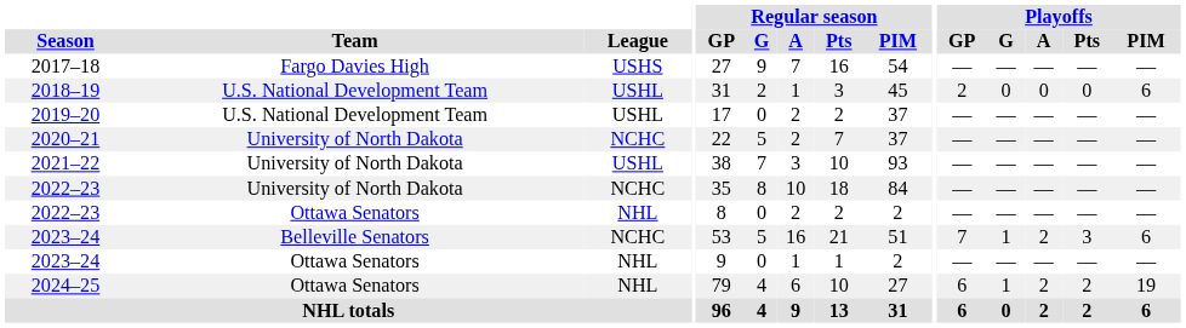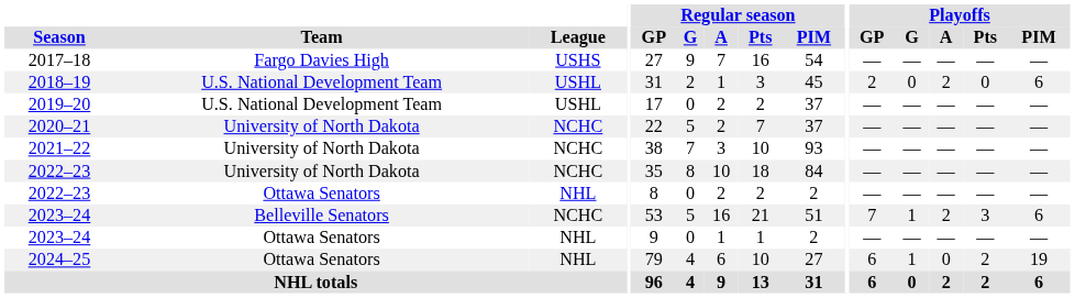 <table border="0" cellpadding="1" cellspacing="0" style="text-align:center; width:60em">
 <tr bgcolor="#e0e0e0">
 <th colspan="3" bgcolor="#ffffff"></th>
 <th rowspan="100" bgcolor="#ffffff"></th>
 <th colspan="5"><a href='#'>Regular season</a></th>
 <th rowspan="100" bgcolor="#ffffff"></th>
 <th colspan="5"><a href='#'>Playoffs</a></th>
 </tr>
 <tr bgcolor="#e0e0e0">
 <th><a href='#'>Season</a></th>
 <th>Team</th>
 <th>League</th>
 <th>GP</th>
 <th><a href='#'>G</a></th>
 <th><a href='#'>A</a></th>
 <th><a href='#'>Pts</a></th>
 <th><a href='#'>PIM</a></th>
 <th>GP</th>
 <th>G</th>
 <th>A</th>
 <th>Pts</th>
 <th>PIM</th>
 </tr>
 <tr>
 <td>2017–18</td>
 <td><a href='#'>Fargo Davies High</a></td>
 <td><a href='#'>USHS</a></td>
 <td>27</td>
 <td>9</td>
 <td>7</td>
 <td>16</td>
 <td>54</td>
 <td>—</td>
 <td>—</td>
 <td>—</td>
 <td>—</td>
 <td>—</td>
 </tr>
 <tr bgcolor="#f0f0f0">
 <td><a href='#'>2018–19</a></td>
 <td><a href='#'>U.S. National Development Team</a></td>
 <td><a href='#'>USHL</a></td>
 <td>31</td>
 <td>2</td>
 <td>1</td>
 <td>3</td>
 <td>45</td>
 <td>2</td>
 <td>0</td>
-<td>0</td>
+<td>2</td>
 <td>0</td>
 <td>6</td>
 </tr>
 <tr>
 <td><a href='#'>2019–20</a></td>
 <td>U.S. National Development Team</td>
 <td>USHL</td>
 <td>17</td>
 <td>0</td>
 <td>2</td>
 <td>2</td>
 <td>37</td>
 <td>—</td>
 <td>—</td>
 <td>—</td>
 <td>—</td>
 <td>—</td>
 </tr>
 <tr bgcolor="#f0f0f0">
 <td><a href='#'>2020–21</a></td>
 <td><a href='#'>University of North Dakota</a></td>
 <td><a href='#'>NCHC</a></td>
 <td>22</td>
 <td>5</td>
 <td>2</td>
 <td>7</td>
 <td>37</td>
 <td>—</td>
 <td>—</td>
 <td>—</td>
 <td>—</td>
 <td>—</td>
 </tr>
 <tr>
 <td><a href='#'>2021–22</a></td>
 <td>University of North Dakota</td>
-<td><a href='#'>USHL</a></td>
+<td>NCHC</td>
 <td>38</td>
 <td>7</td>
 <td>3</td>
 <td>10</td>
 <td>93</td>
 <td>—</td>
 <td>—</td>
 <td>—</td>
 <td>—</td>
 <td>—</td>
 </tr>
 <tr bgcolor="#f0f0f0">
 <td><a href='#'>2022–23</a></td>
 <td>University of North Dakota</td>
 <td>NCHC</td>
 <td>35</td>
 <td>8</td>
 <td>10</td>
 <td>18</td>
 <td>84</td>
 <td>—</td>
 <td>—</td>
 <td>—</td>
 <td>—</td>
 <td>—</td>
 </tr>
 <tr>
 <td><a href='#'>2022–23</a></td>
 <td><a href='#'>Ottawa Senators</a></td>
 <td><a href='#'>NHL</a></td>
 <td>8</td>
 <td>0</td>
 <td>2</td>
 <td>2</td>
 <td>2</td>
 <td>—</td>
 <td>—</td>
 <td>—</td>
 <td>—</td>
 <td>—</td>
 </tr>
 <tr bgcolor="#f0f0f0">
 <td><a href='#'>2023–24</a></td>
 <td><a href='#'>Belleville Senators</a></td>
 <td>NCHC</td>
 <td>53</td>
 <td>5</td>
 <td>16</td>
 <td>21</td>
 <td>51</td>
 <td>7</td>
 <td>1</td>
 <td>2</td>
 <td>3</td>
 <td>6</td>
 </tr>
 <tr>
 <td><a href='#'>2023–24</a></td>
 <td>Ottawa Senators</td>
 <td>NHL</td>
 <td>9</td>
 <td>0</td>
 <td>1</td>
 <td>1</td>
 <td>2</td>
 <td>—</td>
 <td>—</td>
 <td>—</td>
 <td>—</td>
 <td>—</td>
 </tr>
 <tr bgcolor="#f0f0f0">
 <td><a href='#'>2024–25</a></td>
 <td>Ottawa Senators</td>
 <td>NHL</td>
 <td>79</td>
 <td>4</td>
 <td>6</td>
 <td>10</td>
 <td>27</td>
 <td>6</td>
 <td>1</td>
-<td>2</td>
+<td>0</td>
 <td>2</td>
 <td>19</td>
 </tr>
 <tr bgcolor="#e0e0e0">
 <th colspan="3">NHL totals</th>
 <th>96</th>
 <th>4</th>
 <th>9</th>
 <th>13</th>
 <th>31</th>
 <th>6</th>
 <th>0</th>
 <th>2</th>
 <th>2</th>
 <th>6</th>
 </tr>
 </table>
